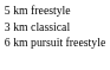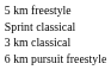 <table>
 <tr>
 <td>5 km freestyle</td>
+<td></td>
+<td></td>
+<td></td>
+</tr>
+<tr>
+<td>Sprint classical</td>
 <td></td>
 <td></td>
 <td></td>
 </tr>
 <tr>
 <td>3 km classical</td>
 <td></td>
 <td></td>
 <td></td>
 </tr>
 <tr>
 <td>6 km pursuit freestyle</td>
 <td></td>
 <td></td>
 <td></td>
 </tr>
 </table>
